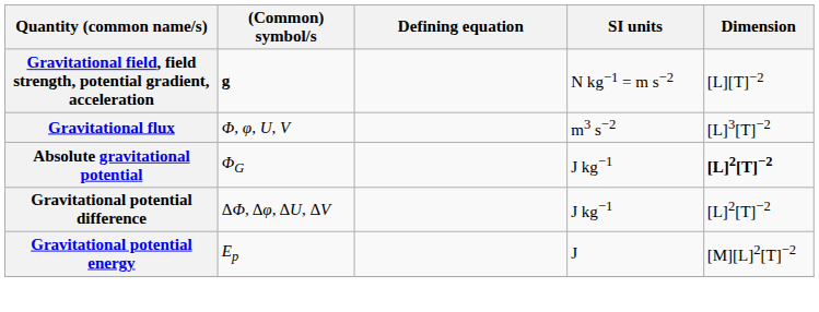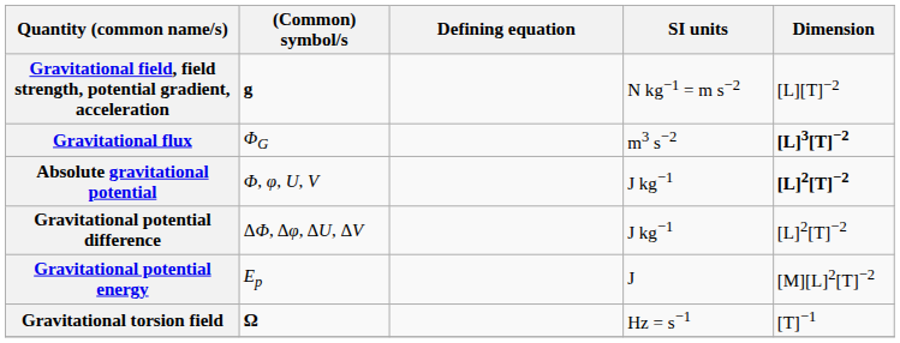 <table class="wikitable">
 <tr>
 <th scope="col" width="200">Quantity (common name/s)</th>
 <th scope="col" width="125">(Common) symbol/s</th>
 <th scope="col" width="200">Defining equation</th>
 <th scope="col" width="125">SI units</th>
 <th scope="col" width="100">Dimension</th>
 </tr>
 <tr>
 <th><a href='#'>Gravitational field</a>, field strength, potential gradient, acceleration</th>
 <td><strong>g</strong></td>
 <td></td>
 <td>N kg<sup>−1</sup> = m s<sup>−2</sup></td>
 <td>[L][T]<sup>−2</sup></td>
 </tr>
 <tr>
 <th><a href='#'>Gravitational flux</a></th>
-<td><em>Φ</em>, <em>φ</em>, <em>U</em>, <em>V</em></td>
+<td><em>Φ<sub>G</sub></em></td>
 <td></td>
 <td>m<sup>3</sup> s<sup>−2</sup></td>
-<td>[L]<sup>3</sup>[T]<sup>−2</sup></td>
+<td><strong>[L]<sup>3</sup>[T]<sup>−2</sup></strong></td>
 </tr>
 <tr>
 <th>Absolute <a href='#'>gravitational potential</a></th>
-<td><em>Φ<sub>G</sub></em></td>
+<td><em>Φ</em>, <em>φ</em>, <em>U</em>, <em>V</em></td>
 <td></td>
 <td>J kg<sup>−1</sup></td>
 <td><strong>[L]<sup>2</sup>[T]<sup>−2</sup></strong></td>
 </tr>
 <tr>
 <th>Gravitational potential difference</th>
 <td>Δ<em>Φ</em>, Δ<em>φ</em>, Δ<em>U</em>, Δ<em>V</em></td>
 <td></td>
 <td>J kg<sup>−1</sup></td>
 <td>[L]<sup>2</sup>[T]<sup>−2</sup></td>
 </tr>
 <tr>
 <th><a href='#'>Gravitational potential energy</a></th>
 <td><em>E<sub>p</sub></em></td>
 <td></td>
 <td>J</td>
 <td>[M][L]<sup>2</sup>[T]<sup>−2</sup></td>
 </tr>
 <tr>
+<th>Gravitational torsion field</th>
+<td><strong>Ω</strong></td>
+<td></td>
+<td>Hz = s<sup>−1</sup></td>
+<td>[T]<sup>−1</sup></td>
+</tr>
+<tr>
 </tr>
 </table>
